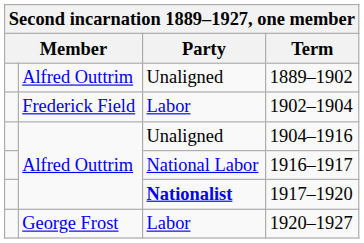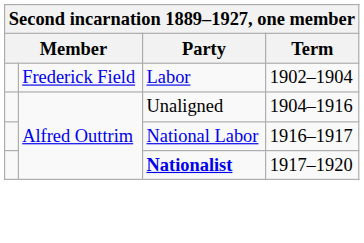 <table class="wikitable">
 <tr>
 <th colspan="4">Second incarnation 1889–1927, one member</th>
 </tr>
 <tr>
 <th colspan="2">Member</th>
 <th>Party</th>
 <th>Term</th>
-</tr>
-<tr>
-<td> </td>
-<td><a href='#'>Alfred Outtrim</a></td>
-<td>Unaligned</td>
-<td>1889–1902</td>
 </tr>
 <tr>
 <td> </td>
 <td><a href='#'>Frederick Field</a></td>
 <td><a href='#'>Labor</a></td>
 <td>1902–1904</td>
 </tr>
 <tr>
 <td> </td>
 <td rowspan=3><a href='#'>Alfred Outtrim</a></td>
 <td>Unaligned</td>
 <td>1904–1916</td>
 </tr>
 <tr>
 <td> </td>
 <td><a href='#'>National Labor</a></td>
 <td>1916–1917</td>
 </tr>
 <tr>
 <td> </td>
 <td><strong><a href='#'>Nationalist</a></strong></td>
 <td>1917–1920</td>
 </tr>
-<tr>
-<td> </td>
-<td><a href='#'>George Frost</a></td>
-<td><a href='#'>Labor</a></td>
-<td>1920–1927</td>
-</tr>
 </table>
